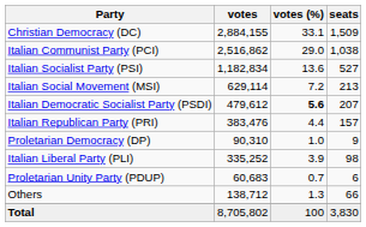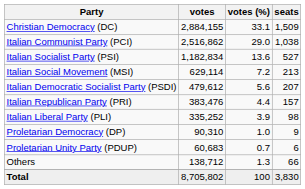 <table class="wikitable" style="font-size: 90%;">
 <tr bgcolor="EFEFEF">
 <th>Party</th>
 <th>votes</th>
 <th>votes (%)</th>
 <th>seats</th>
 </tr>
 <tr>
 <td><a href='#'>Christian Democracy</a> (DC)</td>
 <td align=right>2,884,155</td>
 <td align=right>33.1</td>
 <td align=right>1,509</td>
 </tr>
 <tr>
 <td><a href='#'>Italian Communist Party</a> (PCI)</td>
 <td align=right>2,516,862</td>
 <td align=right>29.0</td>
 <td align=right>1,038</td>
 </tr>
 <tr>
 <td><a href='#'>Italian Socialist Party</a> (PSI)</td>
 <td align=right>1,182,834</td>
 <td align=right>13.6</td>
 <td align=right>527</td>
 </tr>
 <tr>
 <td><a href='#'>Italian Social Movement</a> (MSI)</td>
 <td align=right>629,114</td>
 <td align=right>7.2</td>
 <td align=right>213</td>
 </tr>
 <tr>
 <td><a href='#'>Italian Democratic Socialist Party</a> (PSDI)</td>
 <td align=right>479,612</td>
-<td align=right><strong>5.6</strong></td>
+<td align=right>5.6</td>
 <td align=right>207</td>
 </tr>
 <tr>
 <td><a href='#'>Italian Republican Party</a> (PRI)</td>
 <td align=right>383,476</td>
 <td align=right>4.4</td>
 <td align=right>157</td>
 </tr>
 <tr>
+<td><a href='#'>Italian Liberal Party</a> (PLI)</td>
+<td align=right>335,252</td>
+<td align=right>3.9</td>
+<td align=right>98</td>
+</tr>
+<tr>
 <td><a href='#'>Proletarian Democracy</a> (DP)</td>
 <td align=right>90,310</td>
 <td align=right>1.0</td>
 <td align=right>9</td>
-</tr>
-<tr>
-<td><a href='#'>Italian Liberal Party</a> (PLI)</td>
-<td align=right>335,252</td>
-<td align=right>3.9</td>
-<td align=right>98</td>
 </tr>
 <tr>
 <td><a href='#'>Proletarian Unity Party</a> (PDUP)</td>
 <td align=right>60,683</td>
 <td align=right>0.7</td>
 <td align=right>6</td>
 </tr>
 <tr>
 <td>Others</td>
 <td align=right>138,712</td>
 <td align=right>1.3</td>
 <td align=right>66</td>
 </tr>
 <tr>
 </tr>
 <tr bgcolor="EFEFEF">
 <td align=left><strong>Total</strong></td>
 <td align=right>8,705,802</td>
 <td align=right>100</td>
 <td align=right>3,830</td>
 </tr>
 </table>
